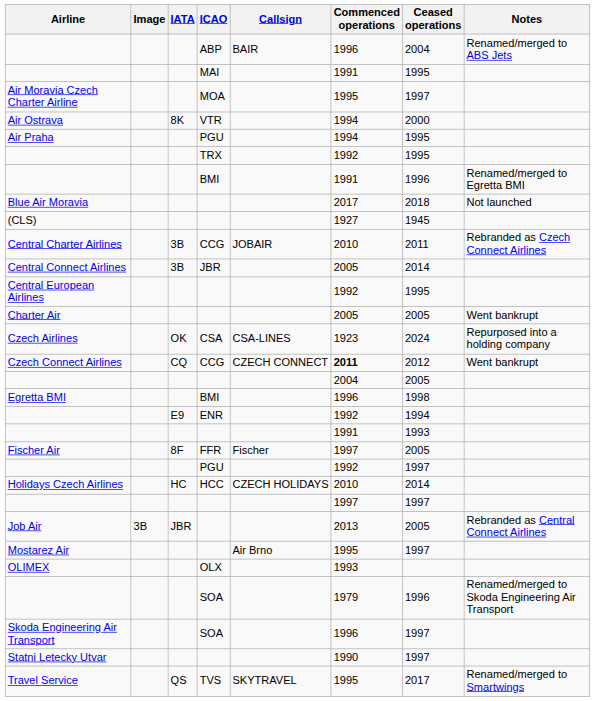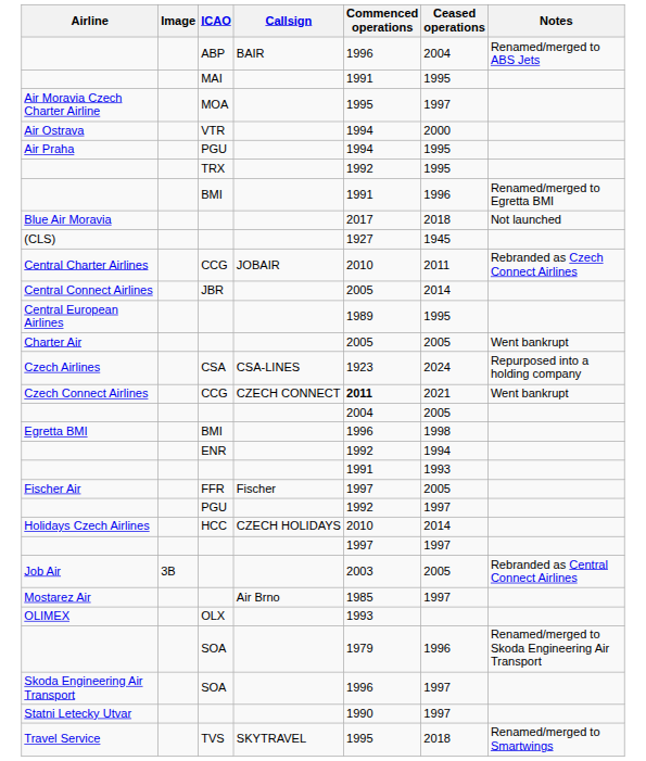 <table class="wikitable sortable" style="border-collapse:collapse; margin:auto;" border="1" cellpadding="3">
 <tr valign="middle">
 <th style="width:175px;">Airline</th>
 <th>Image</th>
-<th><a href='#'>IATA</a></th>
 <th><a href='#'>ICAO</a></th>
 <th><a href='#'>Callsign</a></th>
 <th>Commenced<br>operations</th>
 <th>Ceased<br>operations</th>
 <th style="width:175px;">Notes</th>
 </tr>
 <tr>
-<td></td>
 <td></td>
 <td></td>
 <td>ABP</td>
 <td>BAIR</td>
 <td>1996</td>
 <td>2004</td>
 <td>Renamed/merged to <a href='#'>ABS Jets</a></td>
 </tr>
 <tr>
 <td></td>
 <td></td>
-<td></td>
 <td>MAI</td>
 <td></td>
 <td>1991</td>
 <td>1995</td>
 <td></td>
 </tr>
 <tr>
 <td><a href='#'>Air Moravia Czech Charter Airline</a></td>
-<td></td>
 <td></td>
 <td>MOA</td>
 <td></td>
 <td>1995</td>
 <td>1997</td>
 <td></td>
 </tr>
 <tr>
 <td><a href='#'>Air Ostrava</a></td>
 <td></td>
-<td>8K</td>
 <td>VTR</td>
 <td></td>
 <td>1994</td>
 <td>2000</td>
 <td></td>
 </tr>
 <tr>
 <td><a href='#'>Air Praha</a></td>
-<td></td>
 <td></td>
 <td>PGU</td>
 <td></td>
 <td>1994</td>
 <td>1995</td>
 <td></td>
 </tr>
 <tr>
 <td></td>
 <td></td>
-<td></td>
 <td>TRX</td>
 <td></td>
 <td>1992</td>
 <td>1995</td>
 <td></td>
 </tr>
 <tr>
-<td></td>
 <td></td>
 <td></td>
 <td>BMI</td>
 <td></td>
 <td>1991</td>
 <td>1996</td>
 <td>Renamed/merged to Egretta BMI</td>
 </tr>
 <tr>
 <td><a href='#'>Blue Air Moravia</a></td>
 <td></td>
 <td></td>
 <td></td>
-<td></td>
 <td>2017</td>
 <td>2018</td>
 <td>Not launched</td>
 </tr>
 <tr>
 <td> (CLS)</td>
-<td></td>
 <td></td>
 <td></td>
 <td></td>
 <td>1927</td>
 <td>1945</td>
 <td></td>
 </tr>
 <tr>
 <td><a href='#'>Central Charter Airlines</a></td>
 <td></td>
-<td>3B</td>
 <td>CCG</td>
 <td>JOBAIR</td>
 <td>2010</td>
 <td>2011</td>
 <td>Rebranded as <a href='#'>Czech Connect Airlines</a></td>
 </tr>
 <tr>
 <td><a href='#'>Central Connect Airlines</a></td>
 <td></td>
-<td>3B</td>
 <td>JBR</td>
 <td></td>
 <td>2005</td>
 <td>2014</td>
 <td></td>
 </tr>
 <tr>
 <td><a href='#'>Central European Airlines</a></td>
 <td></td>
 <td></td>
 <td></td>
-<td></td>
-<td>1992</td>
+<td>1989</td>
 <td>1995</td>
 <td></td>
 </tr>
 <tr>
 <td><a href='#'>Charter Air</a></td>
-<td></td>
 <td></td>
 <td></td>
 <td></td>
 <td>2005</td>
 <td>2005</td>
 <td>Went bankrupt</td>
 </tr>
 <tr>
 <td><a href='#'>Czech Airlines</a></td>
 <td></td>
-<td>OK</td>
 <td>CSA</td>
 <td>CSA-LINES</td>
 <td>1923</td>
 <td>2024</td>
 <td>Repurposed into a holding company</td>
 </tr>
 <tr>
 <td><a href='#'>Czech Connect Airlines</a></td>
 <td></td>
-<td>CQ</td>
 <td>CCG</td>
 <td>CZECH CONNECT</td>
 <td><strong>2011</strong></td>
-<td>2012</td>
+<td>2021</td>
 <td>Went bankrupt</td>
 </tr>
 <tr>
-<td></td>
 <td></td>
 <td></td>
 <td></td>
 <td></td>
 <td>2004</td>
 <td>2005</td>
 <td></td>
 </tr>
 <tr>
 <td><a href='#'>Egretta BMI</a></td>
 <td></td>
-<td></td>
 <td>BMI</td>
 <td></td>
 <td>1996</td>
 <td>1998</td>
 <td></td>
 </tr>
 <tr>
 <td></td>
 <td></td>
-<td>E9</td>
 <td>ENR</td>
 <td></td>
 <td>1992</td>
 <td>1994</td>
 <td></td>
 </tr>
 <tr>
 <td></td>
 <td></td>
 <td></td>
 <td></td>
-<td></td>
 <td>1991</td>
 <td>1993</td>
 <td></td>
 </tr>
 <tr>
 <td><a href='#'>Fischer Air</a></td>
 <td></td>
-<td>8F</td>
 <td>FFR</td>
 <td>Fischer</td>
 <td>1997</td>
 <td>2005</td>
 <td></td>
 </tr>
 <tr>
-<td></td>
 <td></td>
 <td></td>
 <td>PGU</td>
 <td></td>
 <td>1992</td>
 <td>1997</td>
 <td></td>
 </tr>
 <tr>
 <td><a href='#'>Holidays Czech Airlines</a></td>
 <td></td>
-<td>HC</td>
 <td>HCC</td>
 <td>CZECH HOLIDAYS</td>
 <td>2010</td>
 <td>2014</td>
 <td></td>
 </tr>
 <tr>
 <td></td>
 <td></td>
 <td></td>
 <td></td>
-<td></td>
 <td>1997</td>
 <td>1997</td>
 <td></td>
 </tr>
 <tr>
 <td><a href='#'>Job Air</a></td>
 <td>3B</td>
-<td>JBR</td>
 <td></td>
 <td></td>
-<td>2013</td>
+<td>2003</td>
 <td>2005</td>
 <td>Rebranded as <a href='#'>Central Connect Airlines</a></td>
 </tr>
 <tr>
 <td><a href='#'>Mostarez Air</a></td>
 <td></td>
 <td></td>
-<td></td>
 <td>Air Brno</td>
-<td>1995</td>
+<td>1985</td>
 <td>1997</td>
 <td></td>
 </tr>
 <tr>
 <td><a href='#'>OLIMEX</a></td>
-<td></td>
 <td></td>
 <td>OLX</td>
 <td></td>
 <td>1993</td>
 <td></td>
 <td></td>
 </tr>
 <tr>
 <td></td>
 <td></td>
-<td></td>
 <td>SOA</td>
 <td></td>
 <td>1979</td>
 <td>1996</td>
 <td>Renamed/merged to Skoda Engineering Air Transport</td>
 </tr>
 <tr>
 <td><a href='#'>Skoda Engineering Air Transport</a></td>
-<td></td>
 <td></td>
 <td>SOA</td>
 <td></td>
 <td>1996</td>
 <td>1997</td>
 <td></td>
 </tr>
 <tr>
 <td><a href='#'>Statni Letecky Utvar</a></td>
 <td></td>
 <td></td>
 <td></td>
-<td></td>
 <td>1990</td>
 <td>1997</td>
 <td></td>
 </tr>
 <tr>
 <td><a href='#'>Travel Service</a></td>
 <td></td>
-<td>QS</td>
 <td>TVS</td>
 <td>SKYTRAVEL</td>
 <td>1995</td>
-<td>2017</td>
+<td>2018</td>
 <td>Renamed/merged to <a href='#'>Smartwings</a></td>
 </tr>
 </table>
